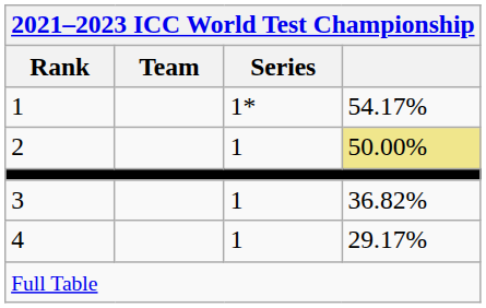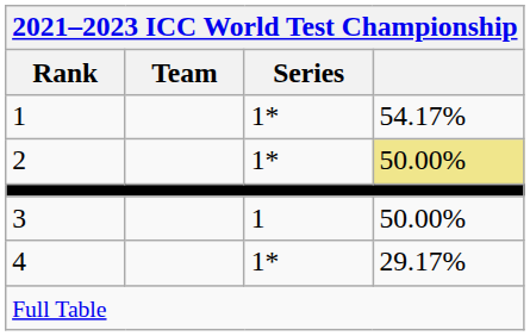 <table class="wikitable" style="white-space: nowrap;" style="text-align:center">
 <tr>
 <th colspan="4"><a href='#'>2021–2023 ICC World Test Championship</a></th>
 </tr>
 <tr>
 <th>Rank</th>
 <th>Team</th>
 <th>Series</th>
 <th></th>
 </tr>
 <tr>
 <td>1</td>
 <td style="text-align:left"></td>
 <td>1*</td>
 <td>54.17%</td>
 </tr>
 <tr>
 <td>2</td>
 <td style="text-align:left"></td>
-<td>1</td>
+<td>1*</td>
 <td style="background: khaki;">50.00%</td>
 </tr>
 <tr>
 <td colspan="4" style="background-color:#000"></td>
 </tr>
 <tr>
 <td>3</td>
 <td style="text-align:left"></td>
 <td>1</td>
-<td>36.82%</td>
+<td>50.00%</td>
 </tr>
 <tr>
 <td>4</td>
 <td style="text-align:left"></td>
-<td>1</td>
+<td>1*</td>
 <td>29.17%</td>
 </tr>
 <tr>
 <td colspan="4"><small><a href='#'>Full Table</a></small></td>
 </tr>
 </table>
